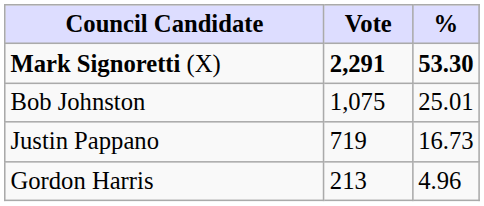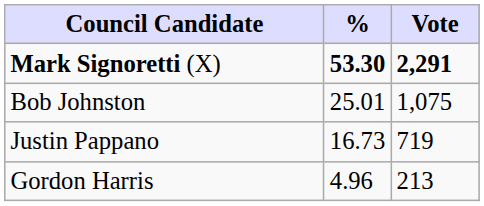 <table class="wikitable">
 <tr>
 <th style="background:#ddf; width:200px;">Council Candidate</th>
+<th style="background:#ddf; width:30px;">%</th>
 <th style="background:#ddf; width:50px;">Vote</th>
-<th style="background:#ddf; width:30px;">%</th>
 </tr>
 <tr>
 <td><strong>Mark Signoretti</strong> (X)</td>
+<td><strong>53.30</strong></td>
 <td><strong>2,291</strong></td>
-<td><strong>53.30</strong></td>
 </tr>
 <tr>
 <td>Bob Johnston</td>
+<td>25.01</td>
 <td>1,075</td>
-<td>25.01</td>
 </tr>
 <tr>
 <td>Justin Pappano</td>
+<td>16.73</td>
 <td>719</td>
-<td>16.73</td>
 </tr>
 <tr>
 <td>Gordon Harris</td>
+<td>4.96</td>
 <td>213</td>
-<td>4.96</td>
 </tr>
 </table>
